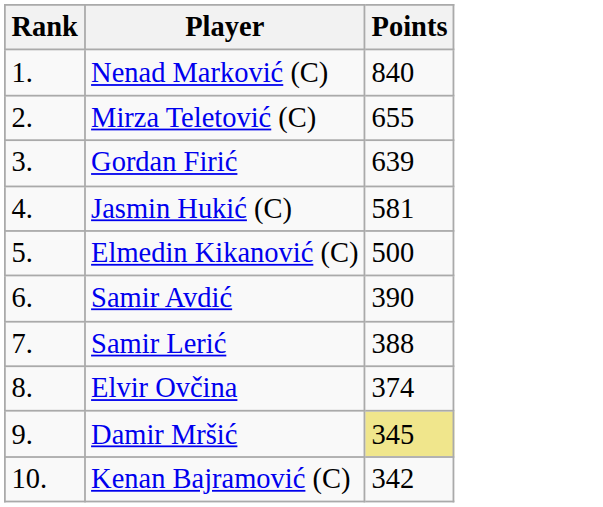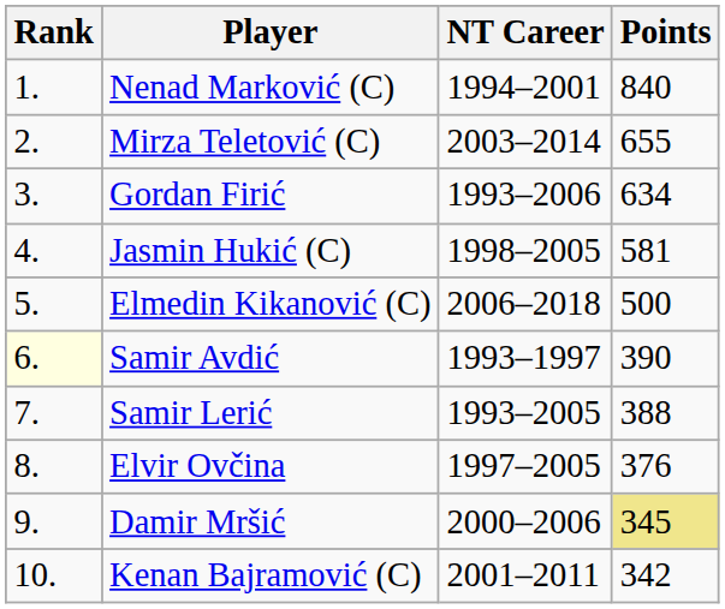 <table class="wikitable">
 <tr>
 <th>Rank</th>
 <th>Player</th>
+<th>NT Career</th>
 <th>Points</th>
 </tr>
 <tr>
 <td>1.</td>
 <td><a href='#'>Nenad Marković</a> (C)</td>
+<td>1994–2001</td>
 <td>840</td>
 </tr>
 <tr>
 <td>2.</td>
 <td><a href='#'>Mirza Teletović</a> (C)</td>
+<td>2003–2014</td>
 <td>655</td>
 </tr>
 <tr>
 <td>3.</td>
 <td><a href='#'>Gordan Firić</a></td>
-<td>639</td>
+<td>1993–2006</td>
+<td>634</td>
 </tr>
 <tr>
 <td>4.</td>
 <td><a href='#'>Jasmin Hukić</a> (C)</td>
+<td>1998–2005</td>
 <td>581</td>
 </tr>
 <tr>
 <td>5.</td>
 <td><a href='#'>Elmedin Kikanović</a> (C)</td>
+<td>2006–2018</td>
 <td>500</td>
 </tr>
 <tr>
-<td>6.</td>
+<td style="background: lightyellow;">6.</td>
 <td><a href='#'>Samir Avdić</a></td>
+<td>1993–1997</td>
 <td>390</td>
 </tr>
 <tr>
 <td>7.</td>
 <td><a href='#'>Samir Lerić</a></td>
+<td>1993–2005</td>
 <td>388</td>
 </tr>
 <tr>
 <td>8.</td>
 <td><a href='#'>Elvir Ovčina</a></td>
-<td>374</td>
+<td>1997–2005</td>
+<td>376</td>
 </tr>
 <tr>
 <td>9.</td>
 <td><a href='#'>Damir Mršić</a></td>
+<td>2000–2006</td>
 <td style="background: khaki;">345</td>
 </tr>
 <tr>
 <td>10.</td>
 <td><a href='#'>Kenan Bajramović</a> (C)</td>
+<td>2001–2011</td>
 <td>342</td>
 </tr>
 </table>
